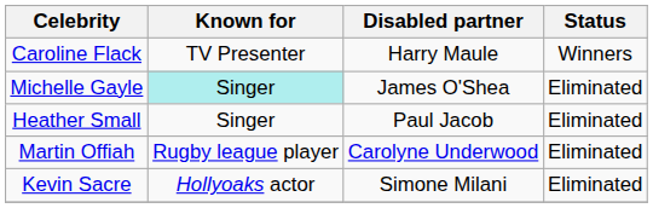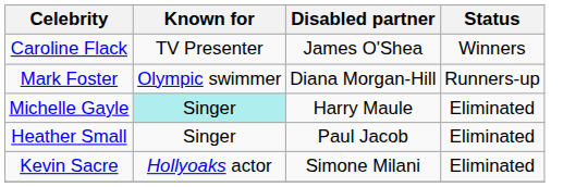 <table class="wikitable" style="text-align:center; font-size:98%">
 <tr>
 <th>Celebrity</th>
 <th>Known for</th>
 <th>Disabled partner</th>
 <th>Status</th>
 </tr>
 <tr>
 <td><a href='#'>Caroline Flack</a></td>
 <td>TV Presenter</td>
-<td>Harry Maule</td>
+<td>James O'Shea</td>
 <td>Winners</td>
+</tr>
+<tr>
+<td><a href='#'>Mark Foster</a></td>
+<td><a href='#'>Olympic</a> swimmer</td>
+<td>Diana Morgan-Hill</td>
+<td>Runners-up</td>
 </tr>
 <tr>
 <td><a href='#'>Michelle Gayle</a></td>
 <td style="background: paleturquoise;">Singer</td>
-<td>James O'Shea</td>
+<td>Harry Maule</td>
 <td>Eliminated</td>
 </tr>
 <tr>
 <td><a href='#'>Heather Small</a></td>
 <td>Singer</td>
 <td>Paul Jacob</td>
-<td>Eliminated</td>
-</tr>
-<tr>
-<td><a href='#'>Martin Offiah</a></td>
-<td><a href='#'>Rugby league</a> player</td>
-<td><a href='#'>Carolyne Underwood</a></td>
 <td>Eliminated</td>
 </tr>
 <tr>
 <td><a href='#'>Kevin Sacre</a></td>
 <td><em><a href='#'>Hollyoaks</a></em> actor</td>
 <td>Simone Milani</td>
 <td>Eliminated</td>
 </tr>
 <tr>
 </tr>
 </table>
